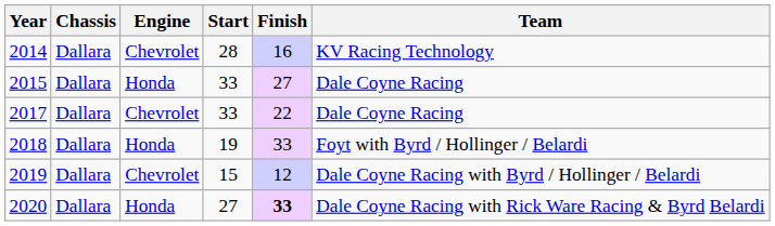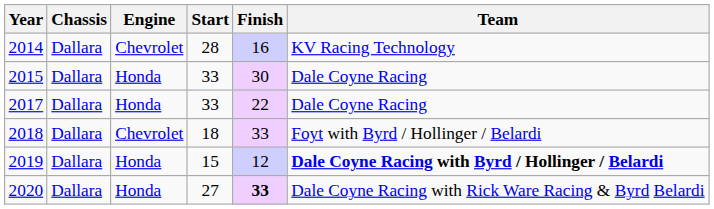 <table class="wikitable" style="font-size: 95%;">
 <tr>
 <th>Year</th>
 <th>Chassis</th>
 <th>Engine</th>
 <th>Start</th>
 <th>Finish</th>
 <th>Team</th>
 </tr>
 <tr>
 <td><a href='#'>2014</a></td>
 <td><a href='#'>Dallara</a></td>
 <td><a href='#'>Chevrolet</a></td>
 <td align=center>28</td>
 <td align=center style="background:#CFCFFF;">16</td>
 <td><a href='#'>KV Racing Technology</a></td>
 </tr>
 <tr>
 <td><a href='#'>2015</a></td>
 <td><a href='#'>Dallara</a></td>
 <td><a href='#'>Honda</a></td>
 <td align=center>33</td>
-<td align=center style="background:#EFCFFF;">27</td>
+<td align=center style="background:#EFCFFF;">30</td>
 <td><a href='#'>Dale Coyne Racing</a></td>
 </tr>
 <tr>
 <td><a href='#'>2017</a></td>
 <td><a href='#'>Dallara</a></td>
-<td><a href='#'>Chevrolet</a></td>
+<td><a href='#'>Honda</a></td>
 <td align=center>33</td>
 <td align=center style="background:#EFCFFF;">22</td>
 <td><a href='#'>Dale Coyne Racing</a></td>
 </tr>
 <tr>
 <td><a href='#'>2018</a></td>
 <td><a href='#'>Dallara</a></td>
-<td><a href='#'>Honda</a></td>
-<td align=center>19</td>
+<td><a href='#'>Chevrolet</a></td>
+<td align=center>18</td>
 <td align=center style="background:#EFCFFF;">33</td>
 <td><a href='#'>Foyt</a> with <a href='#'>Byrd</a> / Hollinger / <a href='#'>Belardi</a></td>
 </tr>
 <tr>
 <td><a href='#'>2019</a></td>
 <td><a href='#'>Dallara</a></td>
-<td><a href='#'>Chevrolet</a></td>
+<td><a href='#'>Honda</a></td>
 <td align=center>15</td>
 <td align=center style="background:#CFCFFF;">12</td>
-<td><a href='#'>Dale Coyne Racing</a> with <a href='#'>Byrd</a> / Hollinger / <a href='#'>Belardi</a></td>
+<td><strong><a href='#'>Dale Coyne Racing</a> with <a href='#'>Byrd</a> / Hollinger / <a href='#'>Belardi</a></strong></td>
 </tr>
 <tr>
 <td><a href='#'>2020</a></td>
 <td><a href='#'>Dallara</a></td>
 <td><a href='#'>Honda</a></td>
 <td align=center>27</td>
 <td align=center style="background:#EFCFFF;"><strong>33</strong></td>
 <td><a href='#'>Dale Coyne Racing</a> with <a href='#'>Rick Ware Racing</a> & <a href='#'>Byrd</a> <a href='#'>Belardi</a></td>
 </tr>
 </table>
